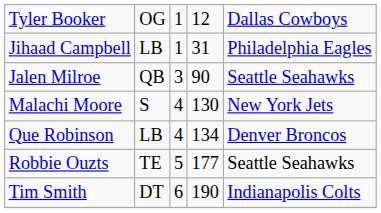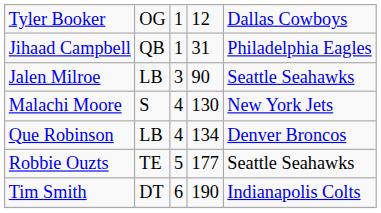 <table class="wikitable" text-align:center;>
 <tr>
 <td><a href='#'>Tyler Booker</a></td>
 <td>OG</td>
 <td>1</td>
 <td>12</td>
 <td><a href='#'>Dallas Cowboys</a></td>
 </tr>
 <tr>
 <td><a href='#'>Jihaad Campbell</a></td>
-<td>LB</td>
+<td>QB</td>
 <td>1</td>
 <td>31</td>
 <td><a href='#'>Philadelphia Eagles</a></td>
 </tr>
 <tr>
 <td><a href='#'>Jalen Milroe</a></td>
-<td>QB</td>
+<td>LB</td>
 <td>3</td>
 <td>90</td>
 <td><a href='#'>Seattle Seahawks</a></td>
 </tr>
 <tr>
 <td><a href='#'>Malachi Moore</a></td>
 <td>S</td>
 <td>4</td>
 <td>130</td>
 <td><a href='#'>New York Jets</a></td>
 </tr>
 <tr>
 <td><a href='#'>Que Robinson</a></td>
 <td>LB</td>
 <td>4</td>
 <td>134</td>
 <td><a href='#'>Denver Broncos</a></td>
 </tr>
 <tr>
 <td><a href='#'>Robbie Ouzts</a></td>
 <td>TE</td>
 <td>5</td>
 <td>177</td>
 <td>Seattle Seahawks</td>
 </tr>
 <tr>
 <td><a href='#'>Tim Smith</a></td>
 <td>DT</td>
 <td>6</td>
 <td>190</td>
 <td><a href='#'>Indianapolis Colts</a></td>
 </tr>
 <tr>
 </tr>
 </table>
